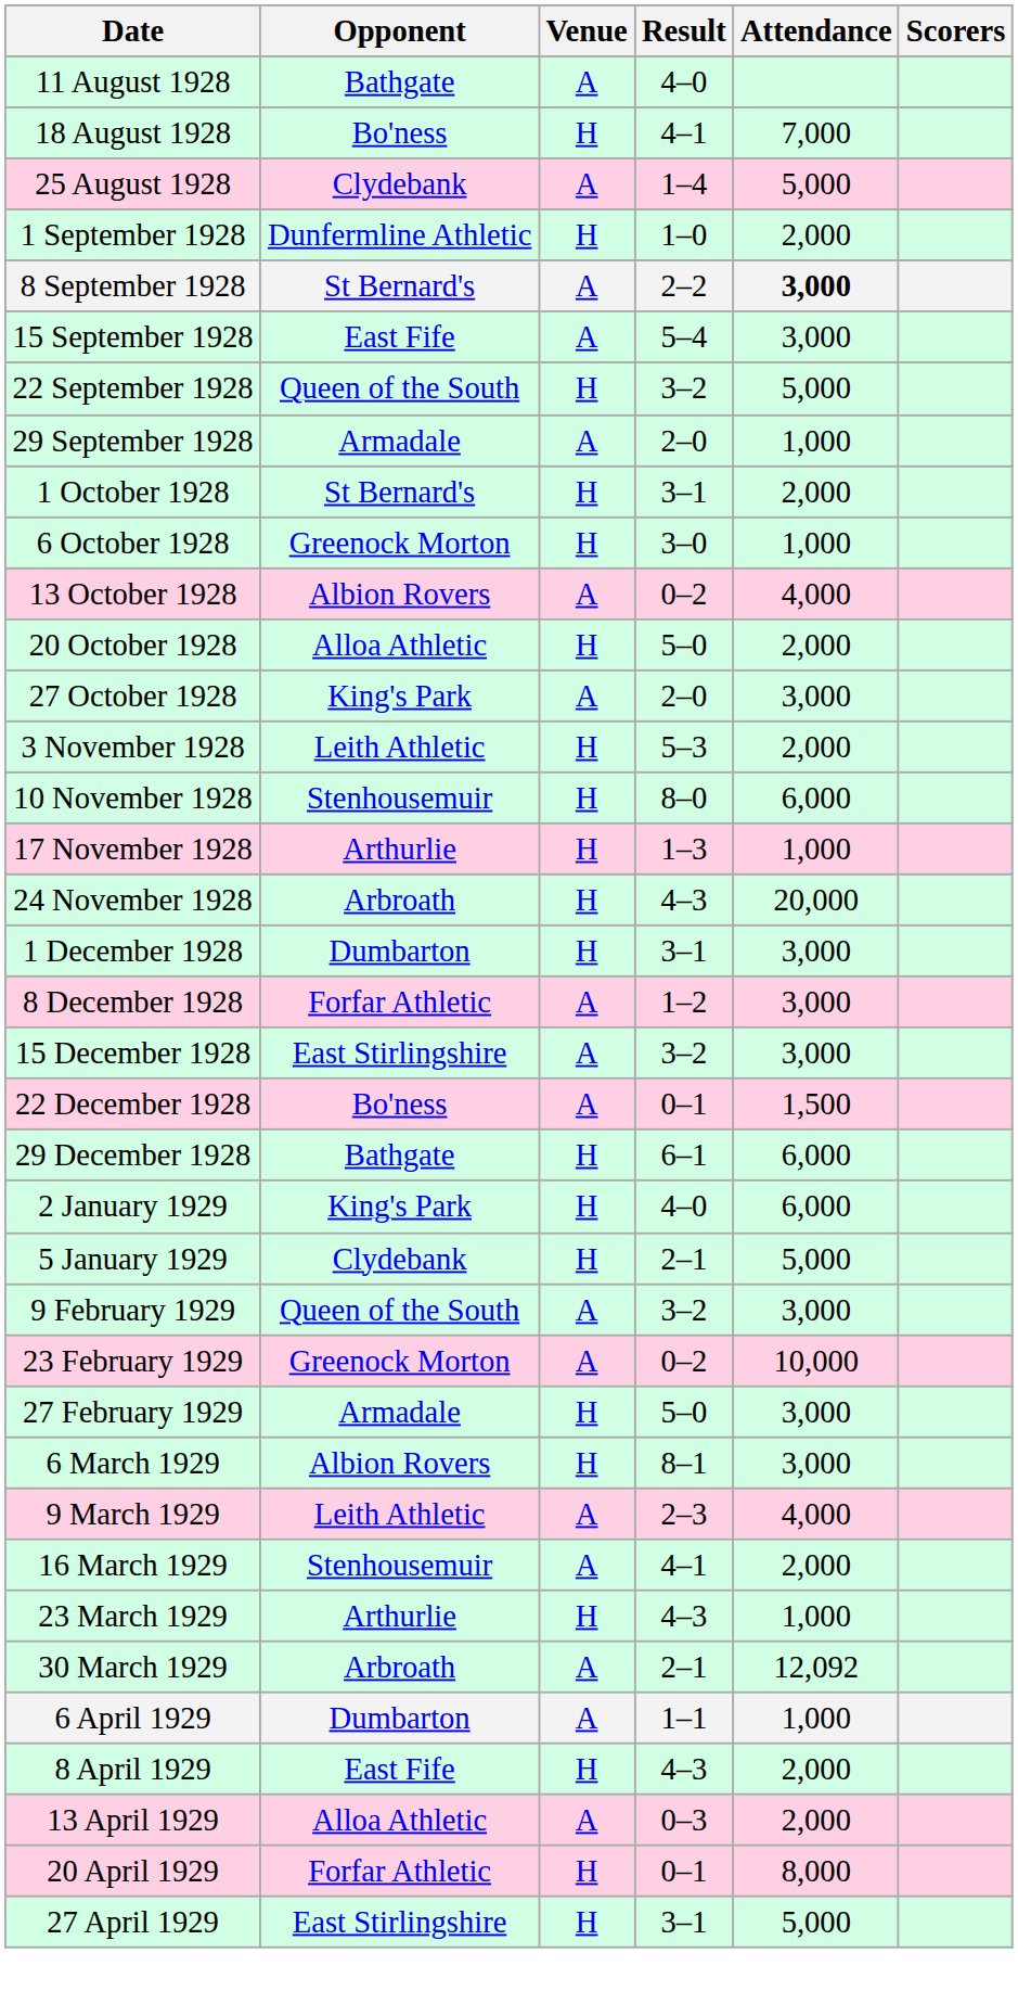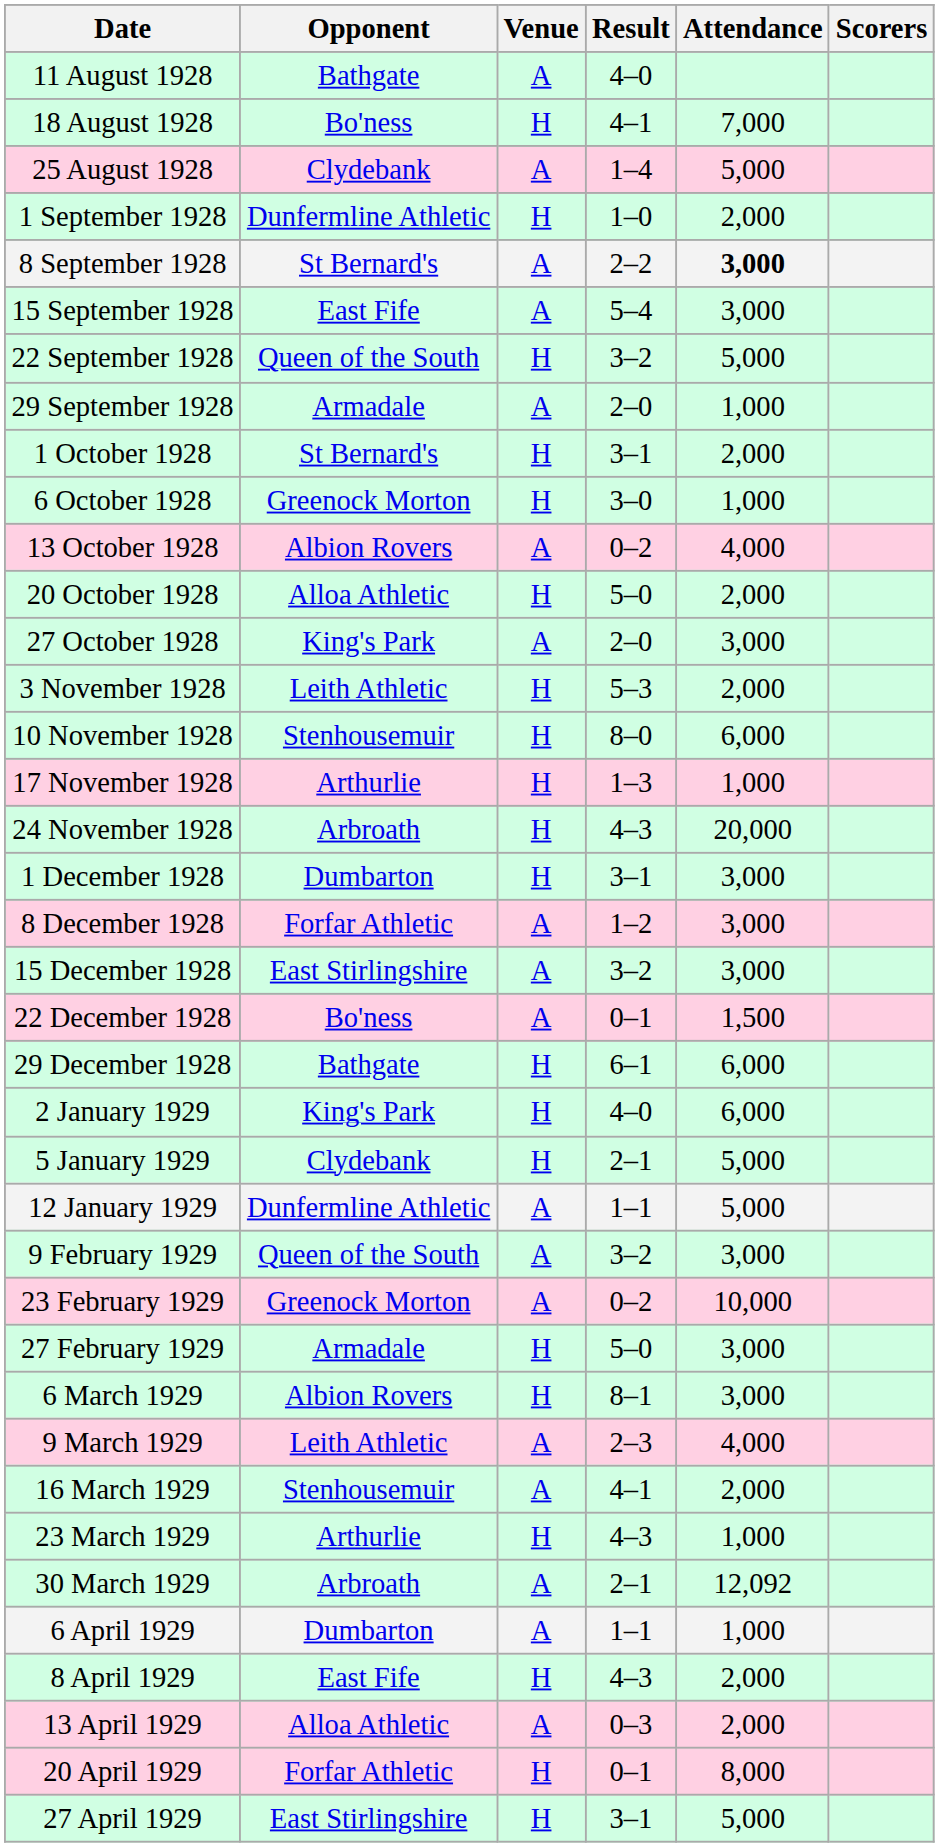 <table class="wikitable sortable" style="font-size:95%; text-align:center">
 <tr>
 <th>Date</th>
 <th>Opponent</th>
 <th>Venue</th>
 <th>Result</th>
 <th>Attendance</th>
 <th>Scorers</th>
 </tr>
 <tr bgcolor = "#d0ffe3">
 <td>11 August 1928</td>
 <td><a href='#'>Bathgate</a></td>
 <td><a href='#'>A</a></td>
 <td>4–0</td>
 <td></td>
 <td></td>
 </tr>
 <tr bgcolor = "#d0ffe3">
 <td>18 August 1928</td>
 <td><a href='#'>Bo'ness</a></td>
 <td><a href='#'>H</a></td>
 <td>4–1</td>
 <td>7,000</td>
 <td></td>
 </tr>
 <tr bgcolor = "#ffd0e3">
 <td>25 August 1928</td>
 <td><a href='#'>Clydebank</a></td>
 <td><a href='#'>A</a></td>
 <td>1–4</td>
 <td>5,000</td>
 <td></td>
 </tr>
 <tr bgcolor = "#d0ffe3">
 <td>1 September 1928</td>
 <td><a href='#'>Dunfermline Athletic</a></td>
 <td><a href='#'>H</a></td>
 <td>1–0</td>
 <td>2,000</td>
 <td></td>
 </tr>
 <tr bgcolor = "#f3f3f3">
 <td>8 September 1928</td>
 <td><a href='#'>St Bernard's</a></td>
 <td><a href='#'>A</a></td>
 <td>2–2</td>
 <td><strong>3,000</strong></td>
 <td></td>
 </tr>
 <tr bgcolor = "#d0ffe3">
 <td>15 September 1928</td>
 <td><a href='#'>East Fife</a></td>
 <td><a href='#'>A</a></td>
 <td>5–4</td>
 <td>3,000</td>
 <td></td>
 </tr>
 <tr bgcolor = "#d0ffe3">
 <td>22 September 1928</td>
 <td><a href='#'>Queen of the South</a></td>
 <td><a href='#'>H</a></td>
 <td>3–2</td>
 <td>5,000</td>
 <td></td>
 </tr>
 <tr bgcolor = "#d0ffe3">
 <td>29 September 1928</td>
 <td><a href='#'>Armadale</a></td>
 <td><a href='#'>A</a></td>
 <td>2–0</td>
 <td>1,000</td>
 <td></td>
 </tr>
 <tr bgcolor = "#d0ffe3">
 <td>1 October 1928</td>
 <td><a href='#'>St Bernard's</a></td>
 <td><a href='#'>H</a></td>
 <td>3–1</td>
 <td>2,000</td>
 <td></td>
 </tr>
 <tr bgcolor = "#d0ffe3">
 <td>6 October 1928</td>
 <td><a href='#'>Greenock Morton</a></td>
 <td><a href='#'>H</a></td>
 <td>3–0</td>
 <td>1,000</td>
 <td></td>
 </tr>
 <tr bgcolor = "#ffd0e3">
 <td>13 October 1928</td>
 <td><a href='#'>Albion Rovers</a></td>
 <td><a href='#'>A</a></td>
 <td>0–2</td>
 <td>4,000</td>
 <td></td>
 </tr>
 <tr bgcolor = "#d0ffe3">
 <td>20 October 1928</td>
 <td><a href='#'>Alloa Athletic</a></td>
 <td><a href='#'>H</a></td>
 <td>5–0</td>
 <td>2,000</td>
 <td></td>
 </tr>
 <tr bgcolor = "#d0ffe3">
 <td>27 October 1928</td>
 <td><a href='#'>King's Park</a></td>
 <td><a href='#'>A</a></td>
 <td>2–0</td>
 <td>3,000</td>
 <td></td>
 </tr>
 <tr bgcolor = "#d0ffe3">
 <td>3 November 1928</td>
 <td><a href='#'>Leith Athletic</a></td>
 <td><a href='#'>H</a></td>
 <td>5–3</td>
 <td>2,000</td>
 <td></td>
 </tr>
 <tr bgcolor = "#d0ffe3">
 <td>10 November 1928</td>
 <td><a href='#'>Stenhousemuir</a></td>
 <td><a href='#'>H</a></td>
 <td>8–0</td>
 <td>6,000</td>
 <td></td>
 </tr>
 <tr bgcolor = "#ffd0e3">
 <td>17 November 1928</td>
 <td><a href='#'>Arthurlie</a></td>
 <td><a href='#'>H</a></td>
 <td>1–3</td>
 <td>1,000</td>
 <td></td>
 </tr>
 <tr bgcolor = "#d0ffe3">
 <td>24 November 1928</td>
 <td><a href='#'>Arbroath</a></td>
 <td><a href='#'>H</a></td>
 <td>4–3</td>
 <td>20,000</td>
 <td></td>
 </tr>
 <tr bgcolor = "#d0ffe3">
 <td>1 December 1928</td>
 <td><a href='#'>Dumbarton</a></td>
 <td><a href='#'>H</a></td>
 <td>3–1</td>
 <td>3,000</td>
 <td></td>
 </tr>
 <tr bgcolor = "#ffd0e3">
 <td>8 December 1928</td>
 <td><a href='#'>Forfar Athletic</a></td>
 <td><a href='#'>A</a></td>
 <td>1–2</td>
 <td>3,000</td>
 <td></td>
 </tr>
 <tr bgcolor = "#d0ffe3">
 <td>15 December 1928</td>
 <td><a href='#'>East Stirlingshire</a></td>
 <td><a href='#'>A</a></td>
 <td>3–2</td>
 <td>3,000</td>
 <td></td>
 </tr>
 <tr bgcolor = "#ffd0e3">
 <td>22 December 1928</td>
 <td><a href='#'>Bo'ness</a></td>
 <td><a href='#'>A</a></td>
 <td>0–1</td>
 <td>1,500</td>
 <td></td>
 </tr>
 <tr bgcolor = "#d0ffe3">
 <td>29 December 1928</td>
 <td><a href='#'>Bathgate</a></td>
 <td><a href='#'>H</a></td>
 <td>6–1</td>
 <td>6,000</td>
 <td></td>
 </tr>
 <tr bgcolor = "#d0ffe3">
 <td>2 January 1929</td>
 <td><a href='#'>King's Park</a></td>
 <td><a href='#'>H</a></td>
 <td>4–0</td>
 <td>6,000</td>
 <td></td>
 </tr>
 <tr bgcolor = "#d0ffe3">
 <td>5 January 1929</td>
 <td><a href='#'>Clydebank</a></td>
 <td><a href='#'>H</a></td>
 <td>2–1</td>
 <td>5,000</td>
 <td></td>
 </tr>
+<tr bgcolor = "#f3f3f3">
+<td>12 January 1929</td>
+<td><a href='#'>Dunfermline Athletic</a></td>
+<td><a href='#'>A</a></td>
+<td>1–1</td>
+<td>5,000</td>
+<td></td>
+</tr>
 <tr bgcolor = "#d0ffe3">
 <td>9 February 1929</td>
 <td><a href='#'>Queen of the South</a></td>
 <td><a href='#'>A</a></td>
 <td>3–2</td>
 <td>3,000</td>
 <td></td>
 </tr>
 <tr bgcolor = "#ffd0e3">
 <td>23 February 1929</td>
 <td><a href='#'>Greenock Morton</a></td>
 <td><a href='#'>A</a></td>
 <td>0–2</td>
 <td>10,000</td>
 <td></td>
 </tr>
 <tr bgcolor = "#d0ffe3">
 <td>27 February 1929</td>
 <td><a href='#'>Armadale</a></td>
 <td><a href='#'>H</a></td>
 <td>5–0</td>
 <td>3,000</td>
 <td></td>
 </tr>
 <tr bgcolor = "#d0ffe3">
 <td>6 March 1929</td>
 <td><a href='#'>Albion Rovers</a></td>
 <td><a href='#'>H</a></td>
 <td>8–1</td>
 <td>3,000</td>
 <td></td>
 </tr>
 <tr bgcolor = "#ffd0e3">
 <td>9 March 1929</td>
 <td><a href='#'>Leith Athletic</a></td>
 <td><a href='#'>A</a></td>
 <td>2–3</td>
 <td>4,000</td>
 <td></td>
 </tr>
 <tr bgcolor = "#d0ffe3">
 <td>16 March 1929</td>
 <td><a href='#'>Stenhousemuir</a></td>
 <td><a href='#'>A</a></td>
 <td>4–1</td>
 <td>2,000</td>
 <td></td>
 </tr>
 <tr bgcolor = "#d0ffe3">
 <td>23 March 1929</td>
 <td><a href='#'>Arthurlie</a></td>
 <td><a href='#'>H</a></td>
 <td>4–3</td>
 <td>1,000</td>
 <td></td>
 </tr>
 <tr bgcolor = "#d0ffe3">
 <td>30 March 1929</td>
 <td><a href='#'>Arbroath</a></td>
 <td><a href='#'>A</a></td>
 <td>2–1</td>
 <td>12,092</td>
 <td></td>
 </tr>
 <tr bgcolor = "#f3f3f3">
 <td>6 April 1929</td>
 <td><a href='#'>Dumbarton</a></td>
 <td><a href='#'>A</a></td>
 <td>1–1</td>
 <td>1,000</td>
 <td></td>
 </tr>
 <tr bgcolor = "#d0ffe3">
 <td>8 April 1929</td>
 <td><a href='#'>East Fife</a></td>
 <td><a href='#'>H</a></td>
 <td>4–3</td>
 <td>2,000</td>
 <td></td>
 </tr>
 <tr bgcolor = "#ffd0e3">
 <td>13 April 1929</td>
 <td><a href='#'>Alloa Athletic</a></td>
 <td><a href='#'>A</a></td>
 <td>0–3</td>
 <td>2,000</td>
 <td></td>
 </tr>
 <tr bgcolor = "#ffd0e3">
 <td>20 April 1929</td>
 <td><a href='#'>Forfar Athletic</a></td>
 <td><a href='#'>H</a></td>
 <td>0–1</td>
 <td>8,000</td>
 <td></td>
 </tr>
 <tr bgcolor = "#d0ffe3">
 <td>27 April 1929</td>
 <td><a href='#'>East Stirlingshire</a></td>
 <td><a href='#'>H</a></td>
 <td>3–1</td>
 <td>5,000</td>
 <td></td>
 </tr>
 </table>
